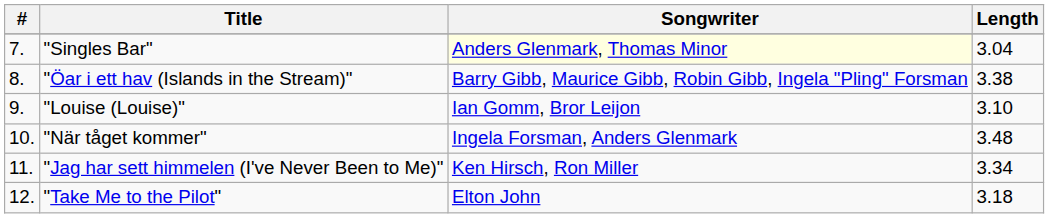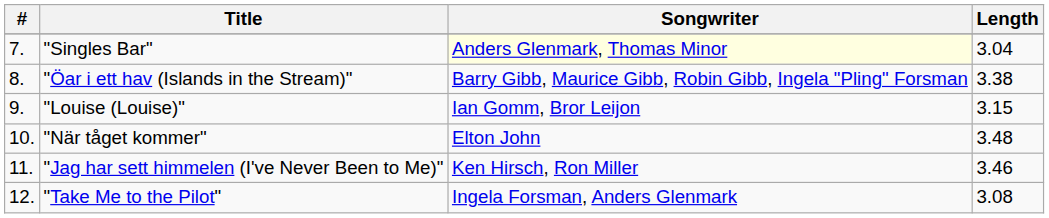 <table class="wikitable">
 <tr>
 <th>#</th>
 <th>Title</th>
 <th>Songwriter</th>
 <th>Length</th>
 </tr>
 <tr bgcolor="#ebf5ff">
 </tr>
 <tr>
 <td>7.</td>
 <td>"Singles Bar"</td>
 <td style="background: lightyellow;"><a href='#'>Anders Glenmark</a>, <a href='#'>Thomas Minor</a></td>
 <td>3.04</td>
 </tr>
 <tr>
 <td>8.</td>
 <td>"<a href='#'>Öar i ett hav</a> (Islands in the Stream)"</td>
 <td><a href='#'>Barry Gibb</a>, <a href='#'>Maurice Gibb</a>, <a href='#'>Robin Gibb</a>, <a href='#'>Ingela "Pling" Forsman</a></td>
 <td>3.38</td>
 </tr>
 <tr>
 <td>9.</td>
 <td>"Louise (Louise)"</td>
 <td><a href='#'>Ian Gomm</a>, <a href='#'>Bror Leijon</a></td>
-<td>3.10</td>
+<td>3.15</td>
 </tr>
 <tr>
 <td>10.</td>
 <td>"När tåget kommer"</td>
-<td><a href='#'>Ingela Forsman</a>, <a href='#'>Anders Glenmark</a></td>
+<td><a href='#'>Elton John</a></td>
 <td>3.48</td>
 </tr>
 <tr>
 <td>11.</td>
 <td>"<a href='#'>Jag har sett himmelen</a> (I've Never Been to Me)"</td>
 <td><a href='#'>Ken Hirsch</a>, <a href='#'>Ron Miller</a></td>
-<td>3.34</td>
+<td>3.46</td>
 </tr>
 <tr>
 <td>12.</td>
 <td>"<a href='#'>Take Me to the Pilot</a>"</td>
-<td><a href='#'>Elton John</a></td>
-<td>3.18</td>
+<td><a href='#'>Ingela Forsman</a>, <a href='#'>Anders Glenmark</a></td>
+<td>3.08</td>
 </tr>
 </table>
